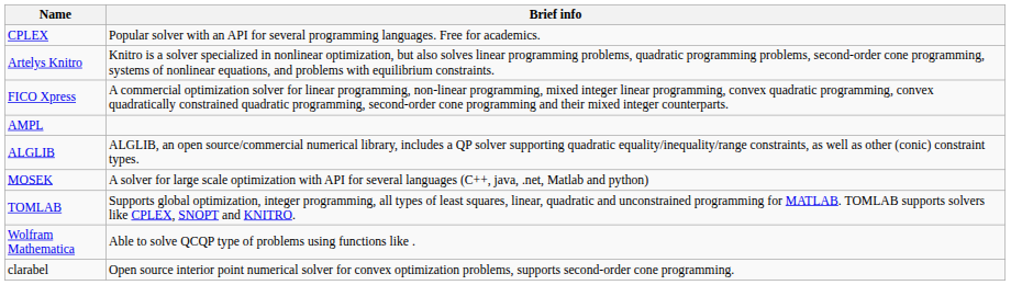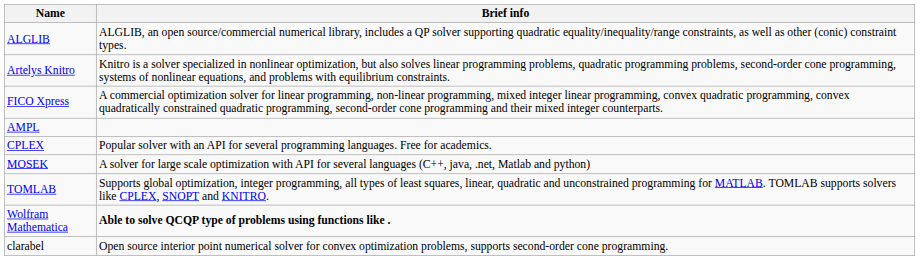 <table class="wikitable">
 <tr>
 <th>Name</th>
 <th>Brief info</th>
 </tr>
 <tr>
-<td><a href='#'>CPLEX</a></td>
-<td>Popular solver with an API for several programming languages.  Free for academics.</td>
+<td><a href='#'>ALGLIB</a></td>
+<td>ALGLIB, an open source/commercial numerical library, includes a QP solver supporting quadratic equality/inequality/range constraints, as well as other (conic) constraint types.</td>
 </tr>
 <tr>
 <td><a href='#'>Artelys Knitro</a></td>
 <td>Knitro is a solver specialized in nonlinear optimization, but also solves linear programming problems, quadratic programming problems, second-order cone programming, systems of nonlinear equations, and problems with equilibrium constraints.</td>
 </tr>
 <tr>
 <td><a href='#'>FICO Xpress</a></td>
 <td>A commercial optimization solver for linear programming, non-linear programming, mixed integer linear programming, convex quadratic programming, convex quadratically constrained quadratic programming, second-order cone programming and their mixed integer counterparts.</td>
 </tr>
 <tr>
 <td><a href='#'>AMPL</a></td>
 <td></td>
 </tr>
 <tr>
-<td><a href='#'>ALGLIB</a></td>
-<td>ALGLIB, an open source/commercial numerical library, includes a QP solver supporting quadratic equality/inequality/range constraints, as well as other (conic) constraint types.</td>
+<td><a href='#'>CPLEX</a></td>
+<td>Popular solver with an API for several programming languages.  Free for academics.</td>
 </tr>
 <tr>
 <td><a href='#'>MOSEK</a></td>
 <td>A solver for large scale optimization with API for several languages (C++, java, .net, Matlab and python)</td>
 </tr>
 <tr>
 <td><a href='#'>TOMLAB</a></td>
 <td>Supports global optimization, integer programming, all types of least squares, linear, quadratic and unconstrained programming for <a href='#'>MATLAB</a>. TOMLAB supports solvers like <a href='#'>CPLEX</a>, <a href='#'>SNOPT</a> and <a href='#'>KNITRO</a>.</td>
 </tr>
 <tr>
 <td><a href='#'>Wolfram Mathematica</a></td>
-<td>Able to solve QCQP type of problems using functions like .</td>
+<td><strong>Able to solve QCQP type of problems using functions like .</strong></td>
 </tr>
 <tr>
 <td>clarabel</td>
 <td>Open source interior point numerical solver for convex optimization problems, supports second-order cone programming.</td>
 </tr>
 </table>
